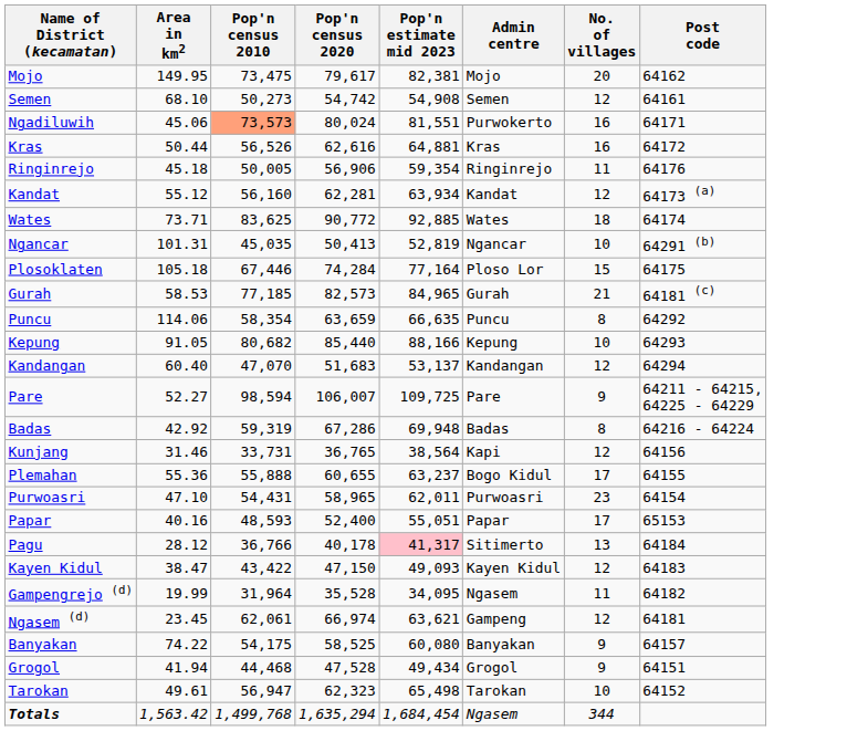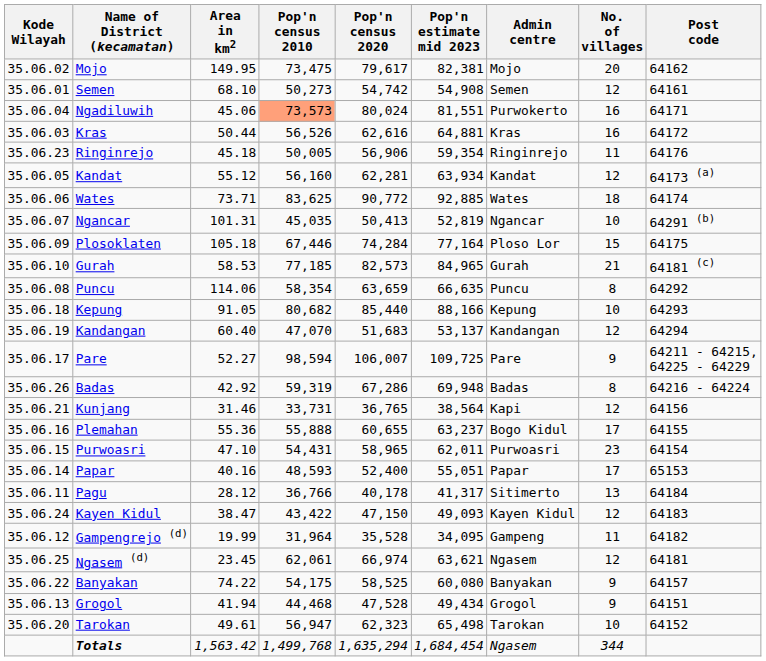 <table class="sortable wikitable">
 <tr>
+<th>Kode <br>Wilayah</th>
 <th>Name of<br>District<br>(<em>kecamatan</em>)</th>
 <th>Area <br> in<br> km<sup>2</sup></th>
 <th>Pop'n<br>census<br>2010</th>
 <th>Pop'n<br>census<br>2020</th>
 <th>Pop'n<br>estimate<br>mid 2023</th>
 <th>Admin<br>centre</th>
 <th>No.<br>of<br>villages</th>
 <th>Post<br>code</th>
 </tr>
 <tr>
+<td>35.06.02</td>
 <td><a href='#'>Mojo</a></td>
 <td align="right">149.95</td>
 <td align="right">73,475</td>
 <td align="right">79,617</td>
 <td align="right">82,381</td>
 <td>Mojo</td>
 <td align="center">20</td>
 <td>64162</td>
 </tr>
 <tr>
+<td>35.06.01</td>
 <td><a href='#'>Semen</a></td>
 <td align="right">68.10</td>
 <td align="right">50,273</td>
 <td align="right">54,742</td>
 <td align="right">54,908</td>
 <td>Semen</td>
 <td align="center">12</td>
 <td>64161</td>
 </tr>
 <tr>
+<td>35.06.04</td>
 <td><a href='#'>Ngadiluwih</a></td>
 <td align="right">45.06</td>
 <td align="right" style="background: lightsalmon;">73,573</td>
 <td align="right">80,024</td>
 <td align="right">81,551</td>
 <td>Purwokerto</td>
 <td align="center">16</td>
 <td>64171</td>
 </tr>
 <tr>
+<td>35.06.03</td>
 <td><a href='#'>Kras</a></td>
 <td align="right">50.44</td>
 <td align="right">56,526</td>
 <td align="right">62,616</td>
 <td align="right">64,881</td>
 <td>Kras</td>
 <td align="center">16</td>
 <td>64172</td>
 </tr>
 <tr>
+<td>35.06.23</td>
 <td><a href='#'>Ringinrejo</a></td>
 <td align="right">45.18</td>
 <td align="right">50,005</td>
 <td align="right">56,906</td>
 <td align="right">59,354</td>
 <td>Ringinrejo</td>
 <td align="center">11</td>
 <td>64176</td>
 </tr>
 <tr>
+<td>35.06.05</td>
 <td><a href='#'>Kandat</a></td>
 <td align="right">55.12</td>
 <td align="right">56,160</td>
 <td align="right">62,281</td>
 <td align="right">63,934</td>
 <td>Kandat</td>
 <td align="center">12</td>
 <td>64173 <sup>(a)</sup></td>
 </tr>
 <tr>
+<td>35.06.06</td>
 <td><a href='#'>Wates</a></td>
 <td align="right">73.71</td>
 <td align="right">83,625</td>
 <td align="right">90,772</td>
 <td align="right">92,885</td>
 <td>Wates</td>
 <td align="center">18</td>
 <td>64174</td>
 </tr>
 <tr>
+<td>35.06.07</td>
 <td><a href='#'>Ngancar</a></td>
 <td align="right">101.31</td>
 <td align="right">45,035</td>
 <td align="right">50,413</td>
 <td align="right">52,819</td>
 <td>Ngancar</td>
 <td align="center">10</td>
 <td>64291 <sup>(b)</sup></td>
 </tr>
 <tr>
+<td>35.06.09</td>
 <td><a href='#'>Plosoklaten</a></td>
 <td align="right">105.18</td>
 <td align="right">67,446</td>
 <td align="right">74,284</td>
 <td align="right">77,164</td>
 <td>Ploso Lor</td>
 <td align="center">15</td>
 <td>64175</td>
 </tr>
 <tr>
+<td>35.06.10</td>
 <td><a href='#'>Gurah</a></td>
 <td align="right">58.53</td>
 <td align="right">77,185</td>
 <td align="right">82,573</td>
 <td align="right">84,965</td>
 <td>Gurah</td>
 <td align="center">21</td>
 <td>64181 <sup>(c)</sup></td>
 </tr>
 <tr>
+<td>35.06.08</td>
 <td><a href='#'>Puncu</a></td>
 <td align="right">114.06</td>
 <td align="right">58,354</td>
 <td align="right">63,659</td>
 <td align="right">66,635</td>
 <td>Puncu</td>
 <td align="center">8</td>
 <td>64292</td>
 </tr>
 <tr>
+<td>35.06.18</td>
 <td><a href='#'>Kepung</a></td>
 <td align="right">91.05</td>
 <td align="right">80,682</td>
 <td align="right">85,440</td>
 <td align="right">88,166</td>
 <td>Kepung</td>
 <td align="center">10</td>
 <td>64293</td>
 </tr>
 <tr>
+<td>35.06.19</td>
 <td><a href='#'>Kandangan</a></td>
 <td align="right">60.40</td>
 <td align="right">47,070</td>
 <td align="right">51,683</td>
 <td align="right">53,137</td>
 <td>Kandangan</td>
 <td align="center">12</td>
 <td>64294</td>
 </tr>
 <tr>
+<td>35.06.17</td>
 <td><a href='#'>Pare</a></td>
 <td align="right">52.27</td>
 <td align="right">98,594</td>
 <td align="right">106,007</td>
 <td align="right">109,725</td>
 <td>Pare</td>
 <td align="center">9</td>
 <td>64211 - 64215,<br>64225 - 64229</td>
 </tr>
 <tr>
+<td>35.06.26</td>
 <td><a href='#'>Badas</a></td>
 <td align="right">42.92</td>
 <td align="right">59,319</td>
 <td align="right">67,286</td>
 <td align="right">69,948</td>
 <td>Badas</td>
 <td align="center">8</td>
 <td>64216 - 64224</td>
 </tr>
 <tr>
+<td>35.06.21</td>
 <td><a href='#'>Kunjang</a></td>
 <td align="right">31.46</td>
 <td align="right">33,731</td>
 <td align="right">36,765</td>
 <td align="right">38,564</td>
 <td>Kapi</td>
 <td align="center">12</td>
 <td>64156</td>
 </tr>
 <tr>
+<td>35.06.16</td>
 <td><a href='#'>Plemahan</a></td>
 <td align="right">55.36</td>
 <td align="right">55,888</td>
 <td align="right">60,655</td>
 <td align="right">63,237</td>
 <td>Bogo Kidul</td>
 <td align="center">17</td>
 <td>64155</td>
 </tr>
 <tr>
+<td>35.06.15</td>
 <td><a href='#'>Purwoasri</a></td>
 <td align="right">47.10</td>
 <td align="right">54,431</td>
 <td align="right">58,965</td>
 <td align="right">62,011</td>
 <td>Purwoasri</td>
 <td align="center">23</td>
 <td>64154</td>
 </tr>
 <tr>
+<td>35.06.14</td>
 <td><a href='#'>Papar</a></td>
 <td align="right">40.16</td>
 <td align="right">48,593</td>
 <td align="right">52,400</td>
 <td align="right">55,051</td>
 <td>Papar</td>
 <td align="center">17</td>
 <td>65153</td>
 </tr>
 <tr>
+<td>35.06.11</td>
 <td><a href='#'>Pagu</a></td>
 <td align="right">28.12</td>
 <td align="right">36,766</td>
 <td align="right">40,178</td>
-<td align="right" style="background: pink;">41,317</td>
+<td align="right">41,317</td>
 <td>Sitimerto</td>
 <td align="center">13</td>
 <td>64184</td>
 </tr>
 <tr>
+<td>35.06.24</td>
 <td><a href='#'>Kayen Kidul</a></td>
 <td align="right">38.47</td>
 <td align="right">43,422</td>
 <td align="right">47,150</td>
 <td align="right">49,093</td>
 <td>Kayen Kidul</td>
 <td align="center">12</td>
 <td>64183</td>
 </tr>
 <tr>
+<td>35.06.12</td>
 <td><a href='#'>Gampengrejo</a> <sup>(d)</sup></td>
 <td align="right">19.99</td>
 <td align="right">31,964</td>
 <td align="right">35,528</td>
 <td align="right">34,095</td>
-<td>Ngasem</td>
+<td>Gampeng</td>
 <td align="center">11</td>
 <td>64182</td>
 </tr>
 <tr>
+<td>35.06.25</td>
 <td><a href='#'>Ngasem</a> <sup>(d)</sup></td>
 <td align="right">23.45</td>
 <td align="right">62,061</td>
 <td align="right">66,974</td>
 <td align="right">63,621</td>
-<td>Gampeng</td>
+<td>Ngasem</td>
 <td align="center">12</td>
 <td>64181</td>
 </tr>
 <tr>
+<td>35.06.22</td>
 <td><a href='#'>Banyakan</a></td>
 <td align="right">74.22</td>
 <td align="right">54,175</td>
 <td align="right">58,525</td>
 <td align="right">60,080</td>
 <td>Banyakan</td>
 <td align="center">9</td>
 <td>64157</td>
 </tr>
 <tr>
+<td>35.06.13</td>
 <td><a href='#'>Grogol</a></td>
 <td align="right">41.94</td>
 <td align="right">44,468</td>
 <td align="right">47,528</td>
 <td align="right">49,434</td>
 <td>Grogol</td>
 <td align="center">9</td>
 <td>64151</td>
 </tr>
 <tr>
+<td>35.06.20</td>
 <td><a href='#'>Tarokan</a></td>
 <td align="right">49.61</td>
 <td align="right">56,947</td>
 <td align="right">62,323</td>
 <td align="right">65,498</td>
 <td>Tarokan</td>
 <td align="center">10</td>
 <td>64152</td>
 </tr>
 <tr>
+<td></td>
 <td><strong><em>Totals</em></strong></td>
 <td align="right"><em>1,563.42</em></td>
 <td align="right"><em>1,499,768</em></td>
 <td align="right"><em>1,635,294</em></td>
 <td align="right"><em>1,684,454</em></td>
 <td><em>Ngasem</em></td>
 <td align="center"><em>344</em></td>
 <td></td>
 </tr>
 </table>
